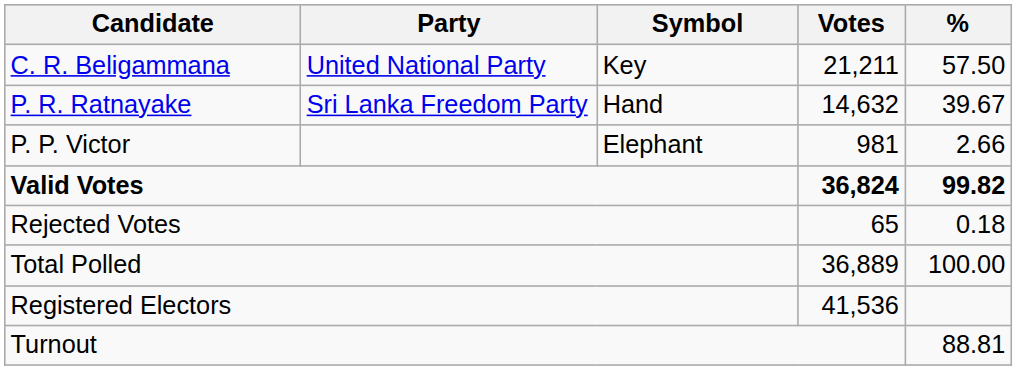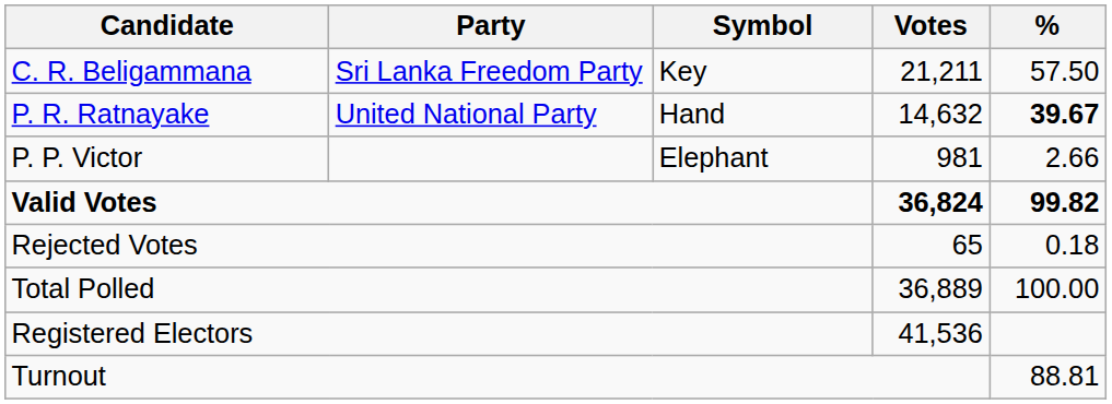 <table class="wikitable" border="1" style="text-align:right;">
 <tr>
 <th align=left width="180">Candidate</th>
 <th align=left width="180">Party</th>
 <th align=left width="120">Symbol</th>
 <th align=left width="60">Votes</th>
 <th align=left width="60">%</th>
 </tr>
 <tr>
 <td align=left><a href='#'>C. R. Beligammana</a></td>
-<td align=left><a href='#'>United National Party</a></td>
+<td align=left><a href='#'>Sri Lanka Freedom Party</a></td>
 <td align=left>Key</td>
 <td>21,211</td>
 <td>57.50</td>
 </tr>
 <tr>
 <td align=left><a href='#'>P. R. Ratnayake</a></td>
-<td align=left><a href='#'>Sri Lanka Freedom Party</a></td>
+<td align=left><a href='#'>United National Party</a></td>
 <td align=left>Hand</td>
 <td>14,632</td>
-<td>39.67</td>
+<td><strong>39.67</strong></td>
 </tr>
 <tr>
 <td align=left>P. P. Victor</td>
 <td></td>
 <td align=left>Elephant</td>
 <td>981</td>
 <td>2.66</td>
 </tr>
 <tr>
 <td align=left colspan=3><strong>Valid Votes</strong></td>
 <td><strong>36,824</strong></td>
 <td><strong>99.82</strong></td>
 </tr>
 <tr>
 <td align=left colspan=3>Rejected Votes</td>
 <td>65</td>
 <td>0.18</td>
 </tr>
 <tr>
 <td align=left colspan=3>Total Polled</td>
 <td>36,889</td>
 <td>100.00</td>
 </tr>
 <tr>
 <td align=left colspan=3>Registered Electors</td>
 <td>41,536</td>
 <td></td>
 </tr>
 <tr>
 <td align=left colspan=4>Turnout</td>
 <td>88.81</td>
 </tr>
 </table>
